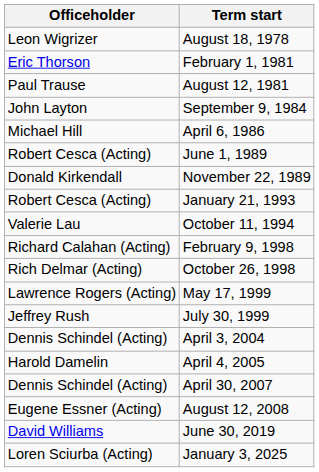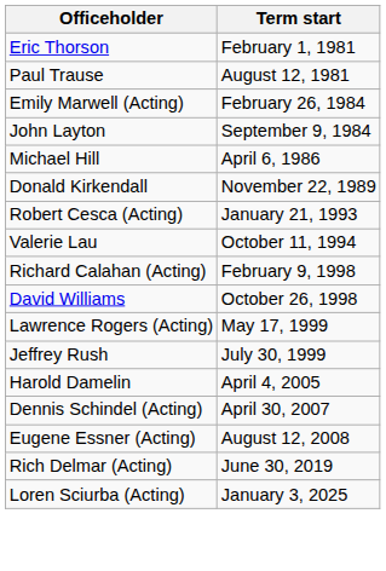 <table class="wikitable sortable">
 <tr style="vertical-align:bottom;">
 <th>Officeholder</th>
 <th>Term start</th>
-</tr>
-<tr>
-<td>Leon Wigrizer</td>
-<td>August 18, 1978</td>
 </tr>
 <tr>
 <td><a href='#'>Eric Thorson</a></td>
 <td>February 1, 1981</td>
 </tr>
 <tr>
 <td>Paul Trause</td>
 <td>August 12, 1981</td>
 </tr>
 <tr>
+<td>Emily Marwell (Acting)</td>
+<td>February 26, 1984</td>
+</tr>
+<tr>
 <td>John Layton</td>
 <td>September 9, 1984</td>
 </tr>
 <tr>
 <td>Michael Hill</td>
 <td>April 6, 1986<br></td>
-</tr>
-<tr>
-<td>Robert Cesca (Acting)</td>
-<td>June 1, 1989</td>
 </tr>
 <tr>
 <td>Donald Kirkendall</td>
 <td>November 22, 1989</td>
 </tr>
 <tr>
 <td>Robert Cesca (Acting)</td>
 <td>January 21, 1993</td>
 </tr>
 <tr>
 <td>Valerie Lau</td>
 <td>October 11, 1994</td>
 </tr>
 <tr>
 <td>Richard Calahan (Acting)</td>
 <td>February 9, 1998</td>
 </tr>
 <tr>
-<td>Rich Delmar (Acting)</td>
+<td><a href='#'>David Williams</a></td>
 <td>October 26, 1998</td>
 </tr>
 <tr>
 <td>Lawrence Rogers (Acting)</td>
 <td>May 17, 1999</td>
 </tr>
 <tr>
 <td>Jeffrey Rush</td>
 <td>July 30, 1999</td>
-</tr>
-<tr>
-<td>Dennis Schindel (Acting)</td>
-<td>April 3, 2004</td>
 </tr>
 <tr>
 <td>Harold Damelin</td>
 <td>April 4, 2005</td>
 </tr>
 <tr>
 <td>Dennis Schindel (Acting)</td>
 <td>April 30, 2007</td>
 </tr>
 <tr>
 <td>Eugene Essner (Acting)</td>
 <td>August 12, 2008</td>
 </tr>
 <tr>
-<td><a href='#'>David Williams</a></td>
+<td>Rich Delmar (Acting)</td>
 <td>June 30, 2019</td>
 </tr>
 <tr>
 <td>Loren Sciurba (Acting)</td>
 <td>January 3, 2025</td>
 </tr>
 </table>
